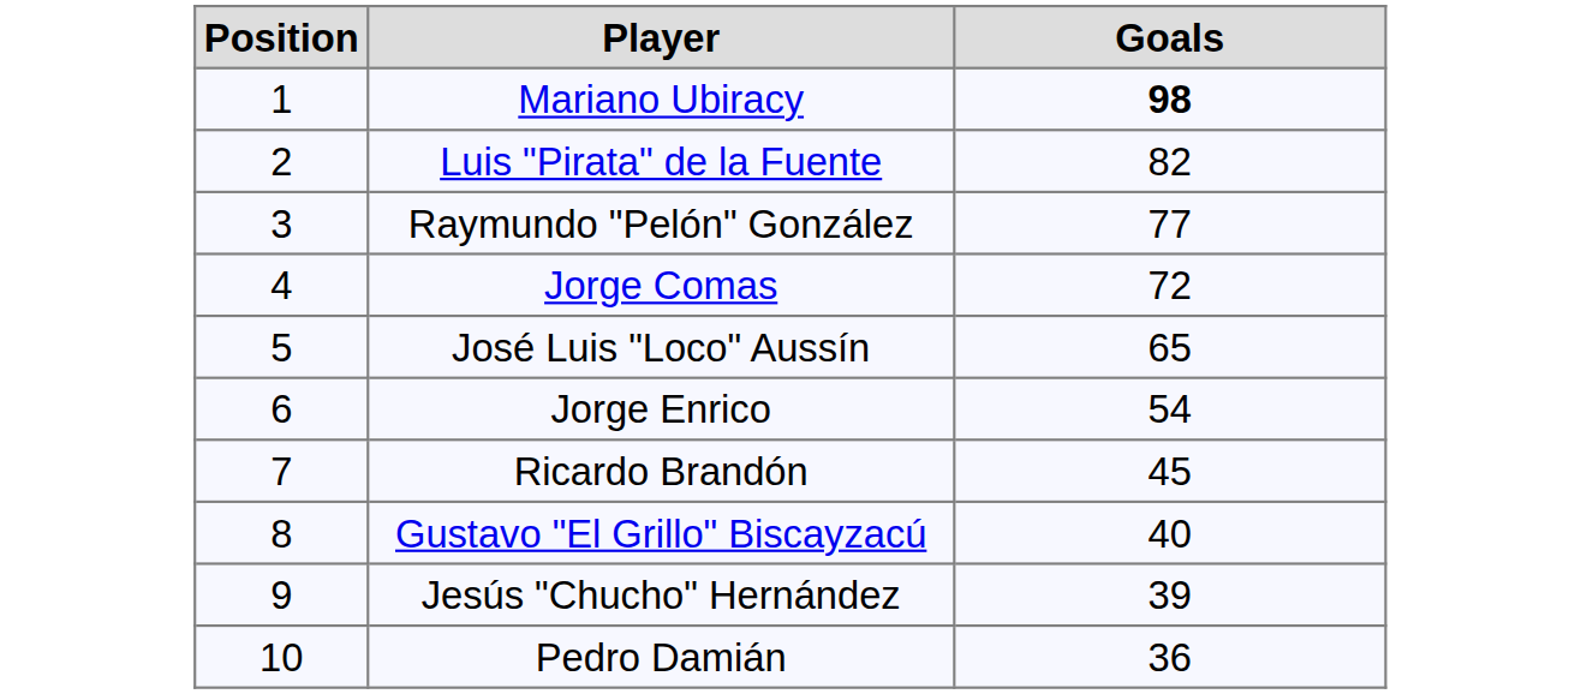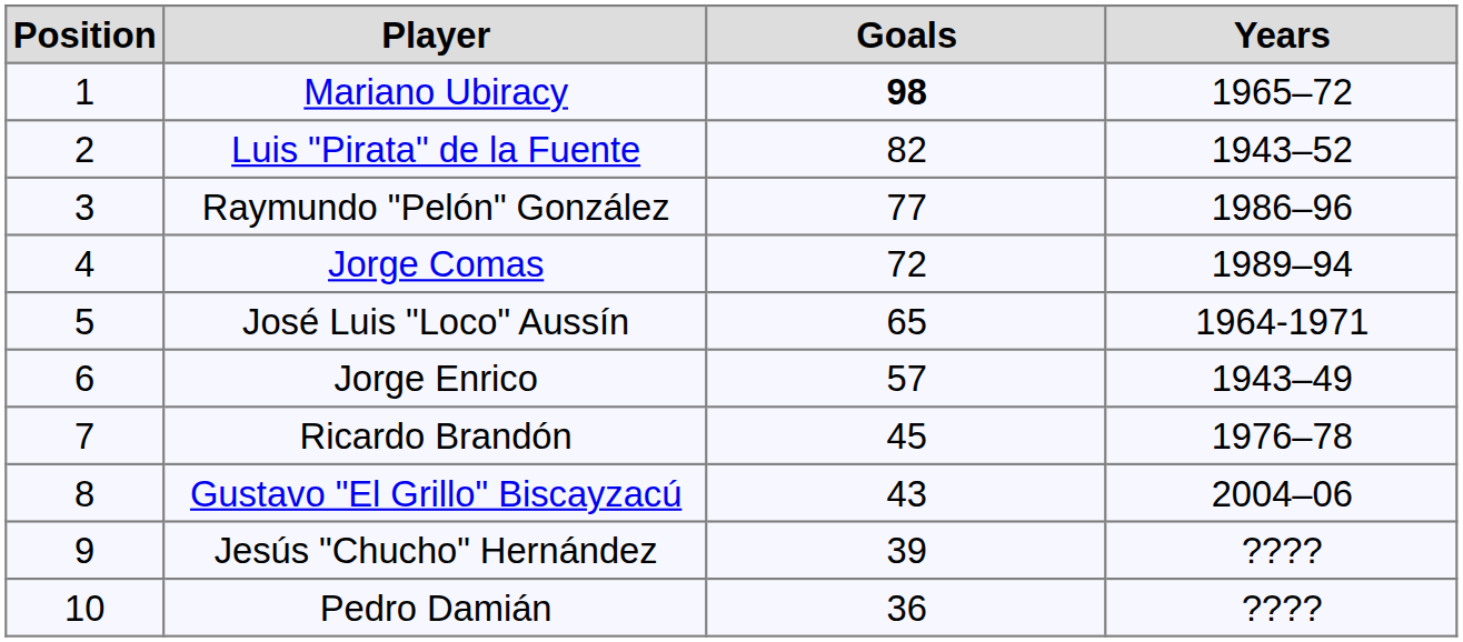 <table cellpadding="3" cellspacing="0" border="1" style="background:#f7f8ff; margin:auto; font-size:95%; border:gray solid 1px; border-collapse:collapse;">
 <tr style="background:#ddd; text-align:center; color:black;">
 <th width="40">Position</th>
 <th style="width:220px;">Player</th>
 <th style="width:160px;">Goals</th>
+<th style="width:140px;">Years</th>
 </tr>
 <tr style="text-align:center;">
 <td>1</td>
 <td> <a href='#'>Mariano Ubiracy</a></td>
 <td><strong>98</strong></td>
+<td>1965–72</td>
 </tr>
 <tr style="text-align:center;">
 <td>2</td>
 <td> <a href='#'>Luis "Pirata" de la Fuente</a></td>
 <td>82</td>
+<td>1943–52</td>
 </tr>
 <tr style="text-align:center;">
 <td>3</td>
 <td> Raymundo "Pelón" González</td>
 <td>77</td>
+<td>1986–96</td>
 </tr>
 <tr style="text-align:center;">
 <td>4</td>
 <td> <a href='#'>Jorge Comas</a></td>
 <td>72</td>
+<td>1989–94</td>
 </tr>
 <tr style="text-align:center;">
 <td>5</td>
 <td> José Luis "Loco" Aussín</td>
 <td>65</td>
+<td>1964-1971</td>
 </tr>
 <tr style="text-align:center;">
 <td>6</td>
 <td> Jorge Enrico</td>
-<td>54</td>
+<td>57</td>
+<td>1943–49</td>
 </tr>
 <tr style="text-align:center;">
 <td>7</td>
 <td> Ricardo Brandón</td>
 <td>45</td>
+<td>1976–78</td>
 </tr>
 <tr style="text-align:center;">
 <td>8</td>
 <td> <a href='#'>Gustavo "El Grillo" Biscayzacú</a></td>
-<td>40</td>
+<td>43</td>
+<td>2004–06</td>
 </tr>
 <tr style="text-align:center;">
 <td>9</td>
 <td> Jesús "Chucho" Hernández</td>
 <td>39</td>
+<td>????</td>
 </tr>
 <tr style="text-align:center;">
 <td>10</td>
 <td> Pedro Damián</td>
 <td>36</td>
+<td>????</td>
 </tr>
 </table>
